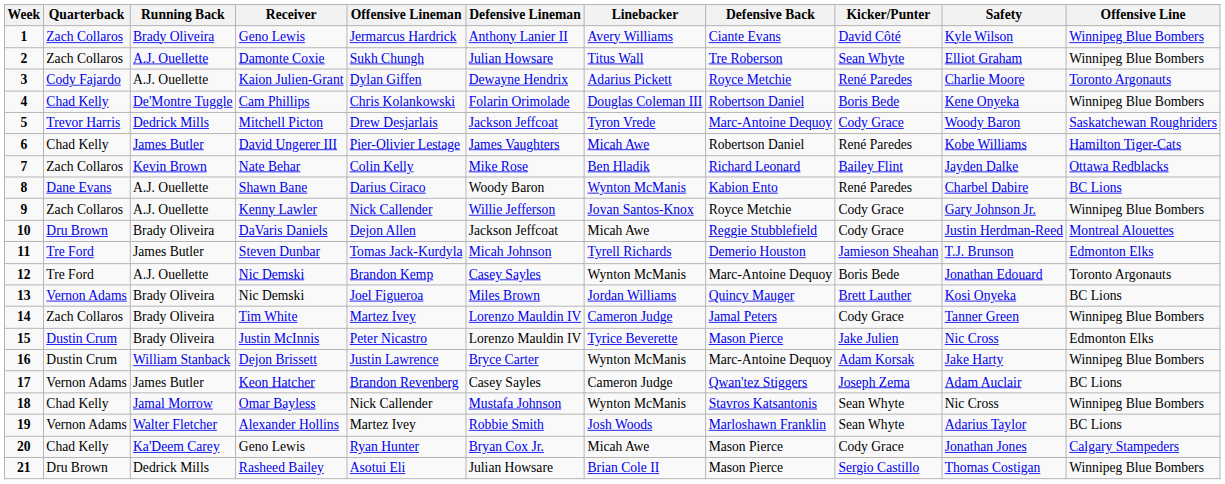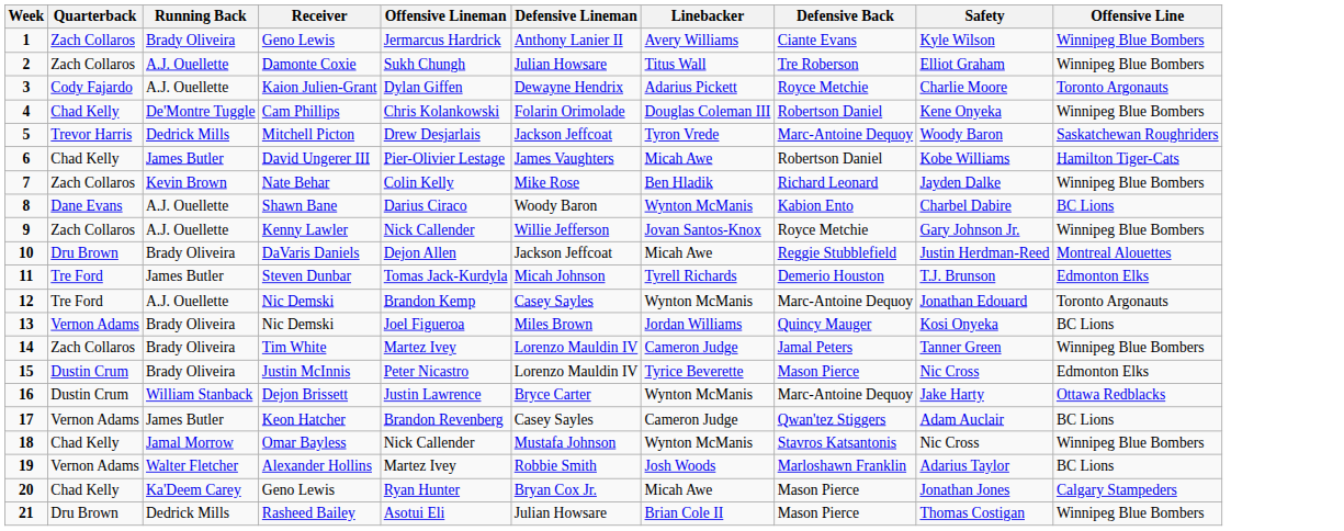 <table class="wikitable">
 <tr>
 <th>Week</th>
 <th>Quarterback</th>
 <th>Running Back</th>
 <th>Receiver</th>
 <th>Offensive Lineman</th>
 <th>Defensive Lineman</th>
 <th>Linebacker</th>
 <th>Defensive Back</th>
-<th>Kicker/Punter</th>
 <th>Safety</th>
 <th>Offensive Line</th>
 </tr>
 <tr>
 <td style="text-align: center;"><strong>1</strong><br></td>
 <td><a href='#'>Zach Collaros</a></td>
 <td><a href='#'>Brady Oliveira</a></td>
 <td><a href='#'>Geno Lewis</a></td>
 <td><a href='#'>Jermarcus Hardrick</a></td>
 <td><a href='#'>Anthony Lanier II</a></td>
 <td><a href='#'>Avery Williams</a></td>
 <td><a href='#'>Ciante Evans</a></td>
-<td><a href='#'>David Côté</a></td>
 <td><a href='#'>Kyle Wilson</a></td>
 <td><a href='#'>Winnipeg Blue Bombers</a></td>
 </tr>
 <tr>
 <td style="text-align: center;"><strong>2</strong><br></td>
 <td>Zach Collaros</td>
 <td><a href='#'>A.J. Ouellette</a></td>
 <td><a href='#'>Damonte Coxie</a></td>
 <td><a href='#'>Sukh Chungh</a></td>
 <td><a href='#'>Julian Howsare</a></td>
 <td><a href='#'>Titus Wall</a></td>
 <td><a href='#'>Tre Roberson</a></td>
-<td><a href='#'>Sean Whyte</a></td>
 <td><a href='#'>Elliot Graham</a></td>
 <td>Winnipeg Blue Bombers</td>
 </tr>
 <tr>
 <td style="text-align: center;"><strong>3</strong><br></td>
 <td><a href='#'>Cody Fajardo</a></td>
 <td>A.J. Ouellette</td>
 <td><a href='#'>Kaion Julien-Grant</a></td>
 <td><a href='#'>Dylan Giffen</a></td>
 <td><a href='#'>Dewayne Hendrix</a></td>
 <td><a href='#'>Adarius Pickett</a></td>
 <td><a href='#'>Royce Metchie</a></td>
-<td><a href='#'>René Paredes</a></td>
 <td><a href='#'>Charlie Moore</a></td>
 <td><a href='#'>Toronto Argonauts</a></td>
 </tr>
 <tr>
 <td style="text-align: center;"><strong>4</strong><br></td>
 <td><a href='#'>Chad Kelly</a></td>
 <td><a href='#'>De'Montre Tuggle</a></td>
 <td><a href='#'>Cam Phillips</a></td>
 <td><a href='#'>Chris Kolankowski</a></td>
 <td><a href='#'>Folarin Orimolade</a></td>
 <td><a href='#'>Douglas Coleman III</a></td>
 <td><a href='#'>Robertson Daniel</a></td>
-<td><a href='#'>Boris Bede</a></td>
 <td><a href='#'>Kene Onyeka</a></td>
 <td>Winnipeg Blue Bombers</td>
 </tr>
 <tr>
 <td style="text-align: center;"><strong>5</strong><br></td>
 <td><a href='#'>Trevor Harris</a></td>
 <td><a href='#'>Dedrick Mills</a></td>
 <td><a href='#'>Mitchell Picton</a></td>
 <td><a href='#'>Drew Desjarlais</a></td>
 <td><a href='#'>Jackson Jeffcoat</a></td>
 <td><a href='#'>Tyron Vrede</a></td>
 <td><a href='#'>Marc-Antoine Dequoy</a></td>
-<td><a href='#'>Cody Grace</a></td>
 <td><a href='#'>Woody Baron</a></td>
 <td><a href='#'>Saskatchewan Roughriders</a></td>
 </tr>
 <tr>
 <td style="text-align: center;"><strong>6</strong><br></td>
 <td>Chad Kelly</td>
 <td><a href='#'>James Butler</a></td>
 <td><a href='#'>David Ungerer III</a></td>
 <td><a href='#'>Pier-Olivier Lestage</a></td>
 <td><a href='#'>James Vaughters</a></td>
 <td><a href='#'>Micah Awe</a></td>
 <td>Robertson Daniel</td>
-<td>René Paredes</td>
 <td><a href='#'>Kobe Williams</a></td>
 <td><a href='#'>Hamilton Tiger-Cats</a></td>
 </tr>
 <tr>
 <td style="text-align: center;"><strong>7</strong><br></td>
 <td>Zach Collaros</td>
 <td><a href='#'>Kevin Brown</a></td>
 <td><a href='#'>Nate Behar</a></td>
 <td><a href='#'>Colin Kelly</a></td>
 <td><a href='#'>Mike Rose</a></td>
 <td><a href='#'>Ben Hladik</a></td>
 <td><a href='#'>Richard Leonard</a></td>
-<td><a href='#'>Bailey Flint</a></td>
 <td><a href='#'>Jayden Dalke</a></td>
-<td><a href='#'>Ottawa Redblacks</a></td>
+<td>Winnipeg Blue Bombers</td>
 </tr>
 <tr>
 <td style="text-align: center;"><strong>8</strong><br></td>
 <td><a href='#'>Dane Evans</a></td>
 <td>A.J. Ouellette</td>
 <td><a href='#'>Shawn Bane</a></td>
 <td><a href='#'>Darius Ciraco</a></td>
 <td>Woody Baron</td>
 <td><a href='#'>Wynton McManis</a></td>
 <td><a href='#'>Kabion Ento</a></td>
-<td>René Paredes</td>
 <td><a href='#'>Charbel Dabire</a></td>
 <td><a href='#'>BC Lions</a></td>
 </tr>
 <tr>
 <td style="text-align: center;"><strong>9</strong><br></td>
 <td>Zach Collaros</td>
 <td>A.J. Ouellette</td>
 <td><a href='#'>Kenny Lawler</a></td>
 <td><a href='#'>Nick Callender</a></td>
 <td><a href='#'>Willie Jefferson</a></td>
 <td><a href='#'>Jovan Santos-Knox</a></td>
 <td>Royce Metchie</td>
-<td>Cody Grace</td>
 <td><a href='#'>Gary Johnson Jr.</a></td>
 <td>Winnipeg Blue Bombers</td>
 </tr>
 <tr>
 <td style="text-align: center;"><strong>10</strong><br></td>
 <td><a href='#'>Dru Brown</a></td>
 <td>Brady Oliveira</td>
 <td><a href='#'>DaVaris Daniels</a></td>
 <td><a href='#'>Dejon Allen</a></td>
 <td>Jackson Jeffcoat</td>
 <td>Micah Awe</td>
 <td><a href='#'>Reggie Stubblefield</a></td>
-<td>Cody Grace</td>
 <td><a href='#'>Justin Herdman-Reed</a></td>
 <td><a href='#'>Montreal Alouettes</a></td>
 </tr>
 <tr>
 <td style="text-align: center;"><strong>11</strong><br></td>
 <td><a href='#'>Tre Ford</a></td>
 <td>James Butler</td>
 <td><a href='#'>Steven Dunbar</a></td>
 <td><a href='#'>Tomas Jack-Kurdyla</a></td>
 <td><a href='#'>Micah Johnson</a></td>
 <td><a href='#'>Tyrell Richards</a></td>
 <td><a href='#'>Demerio Houston</a></td>
-<td><a href='#'>Jamieson Sheahan</a></td>
 <td><a href='#'>T.J. Brunson</a></td>
 <td><a href='#'>Edmonton Elks</a></td>
 </tr>
 <tr>
 <td style="text-align: center;"><strong>12</strong><br></td>
 <td>Tre Ford</td>
 <td>A.J. Ouellette</td>
 <td><a href='#'>Nic Demski</a></td>
 <td><a href='#'>Brandon Kemp</a></td>
 <td><a href='#'>Casey Sayles</a></td>
 <td>Wynton McManis</td>
 <td>Marc-Antoine Dequoy</td>
-<td>Boris Bede</td>
 <td><a href='#'>Jonathan Edouard</a></td>
 <td>Toronto Argonauts</td>
 </tr>
 <tr>
 <td style="text-align: center;"><strong>13</strong><br></td>
 <td><a href='#'>Vernon Adams</a></td>
 <td>Brady Oliveira</td>
 <td>Nic Demski</td>
 <td><a href='#'>Joel Figueroa</a></td>
 <td><a href='#'>Miles Brown</a></td>
 <td><a href='#'>Jordan Williams</a></td>
 <td><a href='#'>Quincy Mauger</a></td>
-<td><a href='#'>Brett Lauther</a></td>
 <td><a href='#'>Kosi Onyeka</a></td>
 <td>BC Lions</td>
 </tr>
 <tr>
 <td style="text-align: center;"><strong>14</strong><br></td>
 <td>Zach Collaros</td>
 <td>Brady Oliveira</td>
 <td><a href='#'>Tim White</a></td>
 <td><a href='#'>Martez Ivey</a></td>
 <td><a href='#'>Lorenzo Mauldin IV</a></td>
 <td><a href='#'>Cameron Judge</a></td>
 <td><a href='#'>Jamal Peters</a></td>
-<td>Cody Grace</td>
 <td><a href='#'>Tanner Green</a></td>
 <td>Winnipeg Blue Bombers</td>
 </tr>
 <tr>
 <td style="text-align: center;"><strong>15</strong><br></td>
 <td><a href='#'>Dustin Crum</a></td>
 <td>Brady Oliveira</td>
 <td><a href='#'>Justin McInnis</a></td>
 <td><a href='#'>Peter Nicastro</a></td>
 <td>Lorenzo Mauldin IV</td>
 <td><a href='#'>Tyrice Beverette</a></td>
 <td><a href='#'>Mason Pierce</a></td>
-<td><a href='#'>Jake Julien</a></td>
 <td><a href='#'>Nic Cross</a></td>
 <td>Edmonton Elks</td>
 </tr>
 <tr>
 <td style="text-align: center;"><strong>16</strong><br></td>
 <td>Dustin Crum</td>
 <td><a href='#'>William Stanback</a></td>
 <td><a href='#'>Dejon Brissett</a></td>
 <td><a href='#'>Justin Lawrence</a></td>
 <td><a href='#'>Bryce Carter</a></td>
 <td>Wynton McManis</td>
 <td>Marc-Antoine Dequoy</td>
-<td><a href='#'>Adam Korsak</a></td>
 <td><a href='#'>Jake Harty</a></td>
-<td>Winnipeg Blue Bombers</td>
+<td><a href='#'>Ottawa Redblacks</a></td>
 </tr>
 <tr>
 <td style="text-align: center;"><strong>17</strong><br></td>
 <td>Vernon Adams</td>
 <td>James Butler</td>
 <td><a href='#'>Keon Hatcher</a></td>
 <td><a href='#'>Brandon Revenberg</a></td>
 <td>Casey Sayles</td>
 <td>Cameron Judge</td>
 <td><a href='#'>Qwan'tez Stiggers</a></td>
-<td><a href='#'>Joseph Zema</a></td>
 <td><a href='#'>Adam Auclair</a></td>
 <td>BC Lions</td>
 </tr>
 <tr>
 <td style="text-align: center;"><strong>18</strong><br></td>
 <td>Chad Kelly</td>
 <td><a href='#'>Jamal Morrow</a></td>
 <td><a href='#'>Omar Bayless</a></td>
 <td>Nick Callender</td>
 <td><a href='#'>Mustafa Johnson</a></td>
 <td>Wynton McManis</td>
 <td><a href='#'>Stavros Katsantonis</a></td>
-<td>Sean Whyte</td>
 <td>Nic Cross</td>
 <td>Winnipeg Blue Bombers</td>
 </tr>
 <tr>
 <td style="text-align: center;"><strong>19</strong><br></td>
 <td>Vernon Adams</td>
 <td><a href='#'>Walter Fletcher</a></td>
 <td><a href='#'>Alexander Hollins</a></td>
 <td>Martez Ivey</td>
 <td><a href='#'>Robbie Smith</a></td>
 <td><a href='#'>Josh Woods</a></td>
 <td><a href='#'>Marloshawn Franklin</a></td>
-<td>Sean Whyte</td>
 <td><a href='#'>Adarius Taylor</a></td>
 <td>BC Lions</td>
 </tr>
 <tr>
 <td style="text-align: center;"><strong>20</strong><br></td>
 <td>Chad Kelly</td>
 <td><a href='#'>Ka'Deem Carey</a></td>
 <td>Geno Lewis</td>
 <td><a href='#'>Ryan Hunter</a></td>
 <td><a href='#'>Bryan Cox Jr.</a></td>
 <td>Micah Awe</td>
 <td>Mason Pierce</td>
-<td>Cody Grace</td>
 <td><a href='#'>Jonathan Jones</a></td>
 <td><a href='#'>Calgary Stampeders</a></td>
 </tr>
 <tr>
 <td style="text-align: center;"><strong>21</strong><br></td>
 <td>Dru Brown</td>
 <td>Dedrick Mills</td>
 <td><a href='#'>Rasheed Bailey</a></td>
 <td><a href='#'>Asotui Eli</a></td>
 <td>Julian Howsare</td>
 <td><a href='#'>Brian Cole II</a></td>
 <td>Mason Pierce</td>
-<td><a href='#'>Sergio Castillo</a></td>
 <td><a href='#'>Thomas Costigan</a></td>
 <td>Winnipeg Blue Bombers</td>
 </tr>
 </table>
